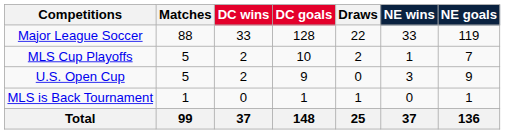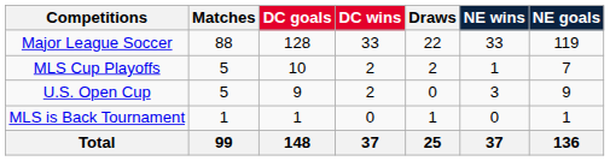 <table class="wikitable" style="text-align: center;">
 <tr>
 <th>Competitions</th>
 <th>Matches</th>
+<td style="text-align:center; background:#E4002B;color:white;"><strong>DC goals</strong></td>
 <td style="text-align:center; background:#E4002B;color:white;"><strong>DC wins</strong></td>
-<td style="text-align:center; background:#E4002B;color:white;"><strong>DC goals</strong></td>
 <th>Draws</th>
 <td style="text-align:center; background:#0A2240;color:white;"><strong>NE wins</strong></td>
 <td style="text-align:center; background:#0A2240;color:white;"><strong>NE goals</strong></td>
 </tr>
 <tr>
 <td><a href='#'>Major League Soccer</a></td>
 <td>88</td>
+<td>128</td>
 <td>33</td>
-<td>128</td>
 <td>22</td>
 <td>33</td>
 <td>119</td>
 </tr>
 <tr>
 <td><a href='#'>MLS Cup Playoffs</a></td>
 <td>5</td>
+<td>10</td>
 <td>2</td>
-<td>10</td>
 <td>2</td>
 <td>1</td>
 <td>7</td>
 </tr>
 <tr>
 <td><a href='#'>U.S. Open Cup</a></td>
 <td>5</td>
+<td>9</td>
 <td>2</td>
-<td>9</td>
 <td>0</td>
 <td>3</td>
 <td>9</td>
 </tr>
 <tr>
 <td><a href='#'>MLS is Back Tournament</a></td>
 <td>1</td>
+<td>1</td>
 <td>0</td>
-<td>1</td>
 <td>1</td>
 <td>0</td>
 <td>1</td>
 </tr>
 <tr>
 <th>Total</th>
 <th>99</th>
+<th>148</th>
 <th>37</th>
-<th>148</th>
 <th>25</th>
 <th>37</th>
 <th>136</th>
 </tr>
 </table>
